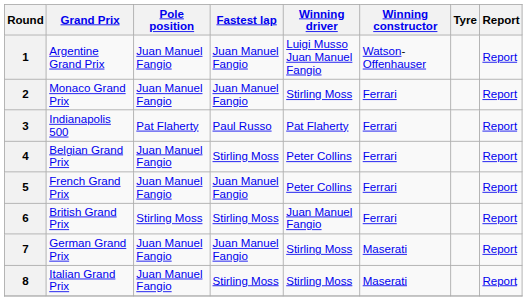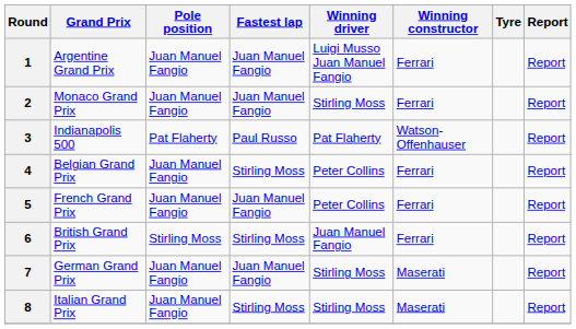 <table class="wikitable sortable" style="font-size:85%">
 <tr>
 <th>Round</th>
 <th><a href='#'>Grand Prix</a></th>
 <th><a href='#'>Pole position</a></th>
 <th><a href='#'>Fastest lap</a></th>
 <th><a href='#'>Winning driver</a></th>
 <th><a href='#'>Winning constructor</a></th>
 <th>Tyre</th>
 <th>Report</th>
 </tr>
 <tr>
 <th>1</th>
 <td> <a href='#'>Argentine Grand Prix</a></td>
 <td> <a href='#'>Juan Manuel Fangio</a></td>
 <td> <a href='#'>Juan Manuel Fangio</a></td>
 <td> <a href='#'>Luigi Musso</a><br> <a href='#'>Juan Manuel Fangio</a></td>
-<td> <a href='#'>Watson</a>-<a href='#'>Offenhauser</a></td>
+<td> <a href='#'>Ferrari</a></td>
 <td></td>
 <td><a href='#'>Report</a></td>
 </tr>
 <tr>
 <th>2</th>
 <td> <a href='#'>Monaco Grand Prix</a></td>
 <td> <a href='#'>Juan Manuel Fangio</a></td>
 <td> <a href='#'>Juan Manuel Fangio</a></td>
 <td> <a href='#'>Stirling Moss</a></td>
 <td> <a href='#'>Ferrari</a></td>
 <td></td>
 <td><a href='#'>Report</a></td>
 </tr>
 <tr>
 <th>3</th>
 <td> <a href='#'>Indianapolis 500</a></td>
 <td> <a href='#'>Pat Flaherty</a></td>
 <td> <a href='#'>Paul Russo</a></td>
 <td> <a href='#'>Pat Flaherty</a></td>
-<td> <a href='#'>Ferrari</a></td>
+<td> <a href='#'>Watson</a>-<a href='#'>Offenhauser</a></td>
 <td></td>
 <td><a href='#'>Report</a></td>
 </tr>
 <tr>
 <th>4</th>
 <td> <a href='#'>Belgian Grand Prix</a></td>
 <td> <a href='#'>Juan Manuel Fangio</a></td>
 <td> <a href='#'>Stirling Moss</a></td>
 <td> <a href='#'>Peter Collins</a></td>
 <td> <a href='#'>Ferrari</a></td>
 <td></td>
 <td><a href='#'>Report</a></td>
 </tr>
 <tr>
 <th>5</th>
 <td> <a href='#'>French Grand Prix</a></td>
 <td> <a href='#'>Juan Manuel Fangio</a></td>
 <td> <a href='#'>Juan Manuel Fangio</a></td>
 <td> <a href='#'>Peter Collins</a></td>
 <td> <a href='#'>Ferrari</a></td>
 <td></td>
 <td><a href='#'>Report</a></td>
 </tr>
 <tr>
 <th>6</th>
 <td> <a href='#'>British Grand Prix</a></td>
 <td> <a href='#'>Stirling Moss</a></td>
 <td> <a href='#'>Stirling Moss</a></td>
 <td> <a href='#'>Juan Manuel Fangio</a></td>
 <td> <a href='#'>Ferrari</a></td>
 <td></td>
 <td><a href='#'>Report</a></td>
 </tr>
 <tr>
 <th>7</th>
 <td> <a href='#'>German Grand Prix</a></td>
 <td> <a href='#'>Juan Manuel Fangio</a></td>
 <td> <a href='#'>Juan Manuel Fangio</a></td>
 <td> <a href='#'>Stirling Moss</a></td>
 <td> <a href='#'>Maserati</a></td>
 <td></td>
 <td><a href='#'>Report</a></td>
 </tr>
 <tr>
 <th>8</th>
 <td> <a href='#'>Italian Grand Prix</a></td>
 <td> <a href='#'>Juan Manuel Fangio</a></td>
 <td> <a href='#'>Stirling Moss</a></td>
 <td> <a href='#'>Stirling Moss</a></td>
 <td> <a href='#'>Maserati</a></td>
 <td></td>
 <td><a href='#'>Report</a></td>
 </tr>
 <tr>
 </tr>
 </table>
